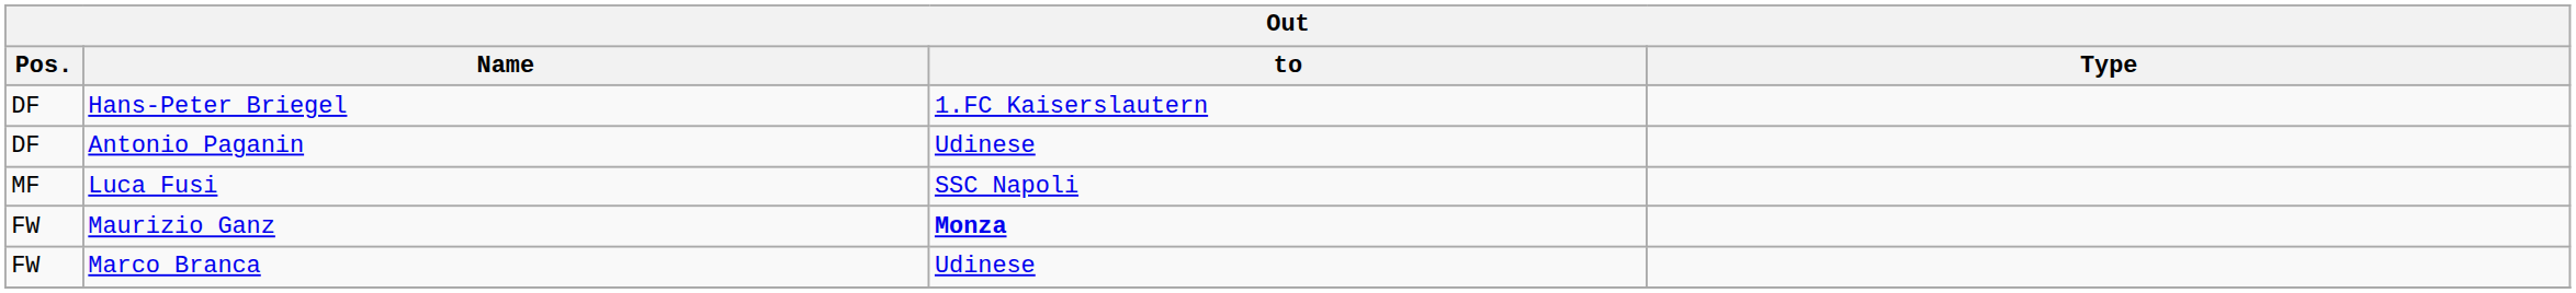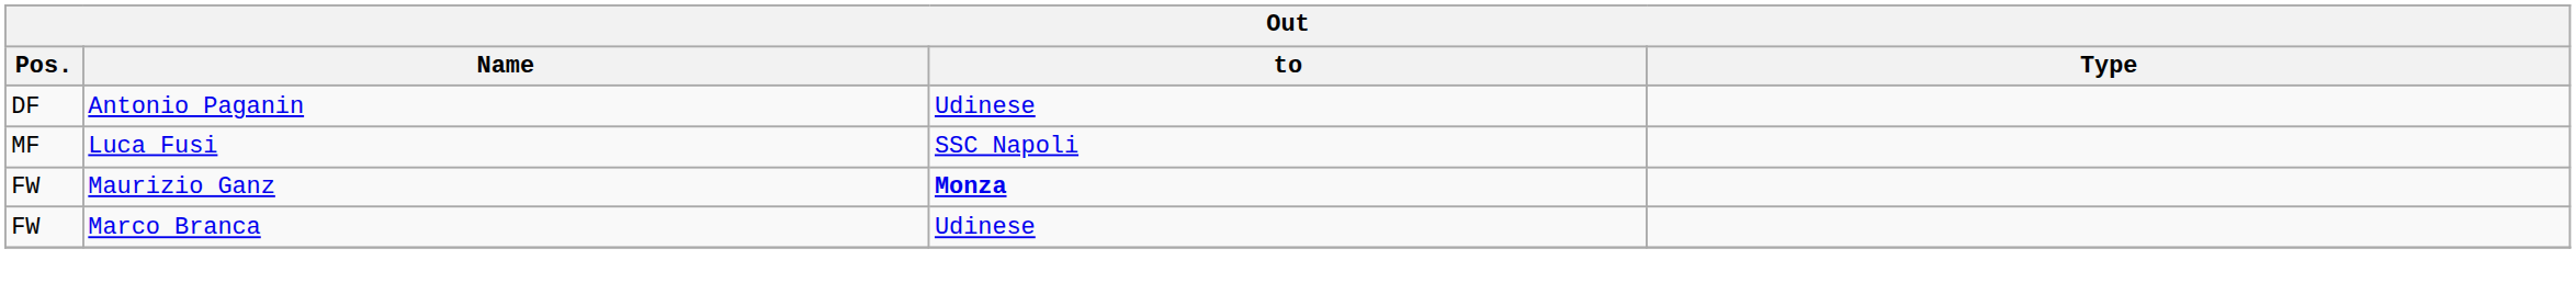 <table class="wikitable" style="font-size:90%;width:99%;">
 <tr>
 <th colspan="4">Out</th>
 </tr>
 <tr>
 <th width=3%>Pos.</th>
 <th width=33%>Name</th>
 <th width=28%>to</th>
 <th width=36%>Type</th>
-</tr>
-<tr>
-<td>DF</td>
-<td><a href='#'>Hans-Peter Briegel</a></td>
-<td><a href='#'>1.FC Kaiserslautern</a></td>
-<td></td>
 </tr>
 <tr>
 <td>DF</td>
 <td><a href='#'>Antonio Paganin</a></td>
 <td><a href='#'>Udinese</a></td>
 <td></td>
 </tr>
 <tr>
 <td>MF</td>
 <td><a href='#'>Luca Fusi</a></td>
 <td><a href='#'>SSC Napoli</a></td>
 <td></td>
 </tr>
 <tr>
 <td>FW</td>
 <td><a href='#'>Maurizio Ganz</a></td>
 <td><strong><a href='#'>Monza</a></strong></td>
 <td></td>
 </tr>
 <tr>
 <td>FW</td>
 <td><a href='#'>Marco Branca</a></td>
 <td><a href='#'>Udinese</a></td>
 <td></td>
 </tr>
 <tr>
 </tr>
 </table>
